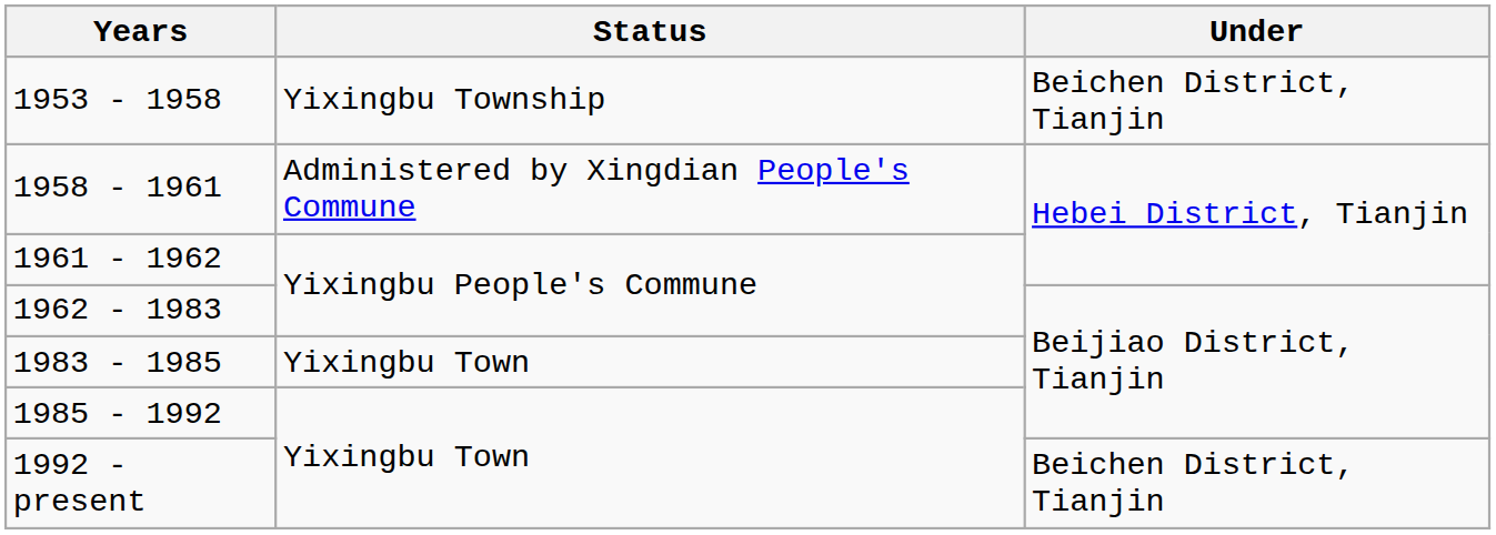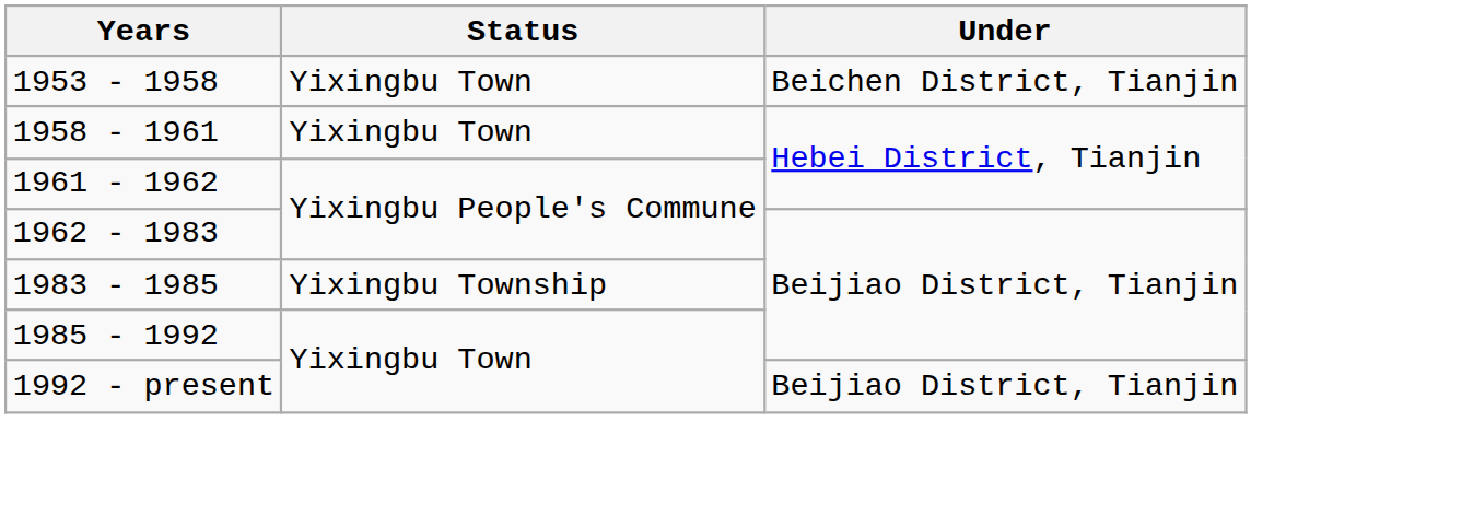 <table class="wikitable">
 <tr>
 <th>Years</th>
 <th>Status</th>
 <th>Under</th>
 </tr>
 <tr>
 <td>1953 - 1958</td>
-<td>Yixingbu Township</td>
+<td>Yixingbu Town</td>
 <td>Beichen District, Tianjin</td>
 </tr>
 <tr>
 <td>1958 - 1961</td>
-<td>Administered by Xingdian <a href='#'>People's Commune</a></td>
+<td>Yixingbu Town</td>
 <td rowspan="2"><a href='#'>Hebei District</a>, Tianjin</td>
 </tr>
 <tr>
 <td>1961 - 1962</td>
 <td rowspan="2">Yixingbu People's Commune</td>
 </tr>
 <tr>
 <td>1962 - 1983</td>
 <td rowspan="3">Beijiao District, Tianjin</td>
 </tr>
 <tr>
 <td>1983 - 1985</td>
-<td>Yixingbu Town</td>
+<td>Yixingbu Township</td>
 </tr>
 <tr>
 <td>1985 - 1992</td>
 <td rowspan="2">Yixingbu Town</td>
 </tr>
 <tr>
 <td>1992 - present</td>
-<td>Beichen District, Tianjin</td>
+<td>Beijiao District, Tianjin</td>
 </tr>
 </table>
